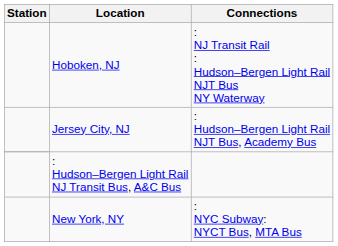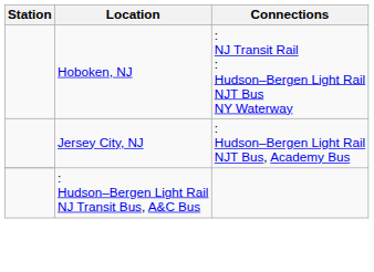 <table class="wikitable">
 <tr>
 <th>Station</th>
 <th>Location</th>
 <th>Connections</th>
 </tr>
 <tr>
 <td> </td>
 <td><a href='#'>Hoboken, NJ</a></td>
 <td>: <br> <a href='#'>NJ Transit Rail</a><br>: <br> <a href='#'>Hudson–Bergen Light Rail</a><br> <a href='#'>NJT Bus</a><br> <a href='#'>NY Waterway</a></td>
 </tr>
 <tr>
 <td> </td>
 <td rowspan=2><a href='#'>Jersey City, NJ</a></td>
 <td>: <br> <a href='#'>Hudson–Bergen Light Rail</a><br> <a href='#'>NJT Bus</a>, <a href='#'>Academy Bus</a></td>
 </tr>
 <tr>
 </tr>
 <tr>
 <td> </td>
 <td>: <br> <a href='#'>Hudson–Bergen Light Rail</a><br> <a href='#'>NJ Transit Bus</a>, <a href='#'>A&C Bus</a></td>
 </tr>
-<tr>
-<td> </td>
-<td><a href='#'>New York, NY</a></td>
-<td>: <br> <a href='#'>NYC Subway</a>: <br> <a href='#'>NYCT Bus</a>, <a href='#'>MTA Bus</a></td>
-</tr>
 </table>
